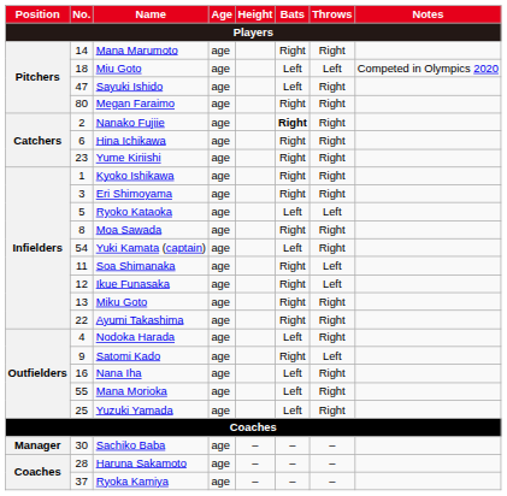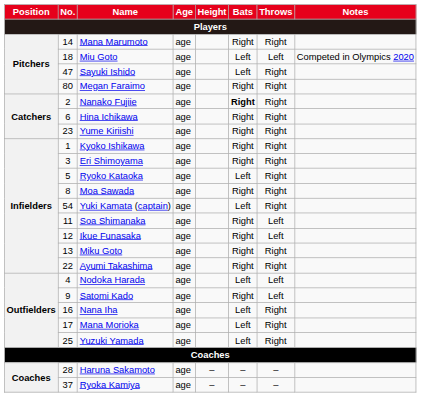 <table class="wikitable" style="font-size:smaller">
 <tr>
 <th style="background-color:#E6001B; color:#FFFFFF;">Position</th>
 <th style="background-color:#E6001B; color:#FFFFFF;">No.</th>
 <th style="background-color:#E6001B; color:#FFFFFF;">Name</th>
 <th style="background-color:#E6001B; color:#FFFFFF;">Age</th>
 <th style="background-color:#E6001B; color:#FFFFFF;">Height</th>
 <th style="background-color:#E6001B; color:#FFFFFF;">Bats</th>
 <th style="background-color:#E6001B; color:#FFFFFF;">Throws</th>
 <th style="background-color:#E6001B; color:#FFFFFF;">Notes</th>
 </tr>
 <tr>
 <th colspan="8" style="background-color:#231815; color:#FFFFFF;">Players</th>
 </tr>
 <tr>
 <th rowspan="4">Pitchers</th>
 <td align="center">14</td>
 <td> <a href='#'>Mana Marumoto</a></td>
 <td>age </td>
 <td></td>
 <td align="center">Right</td>
 <td align="center">Right</td>
 <td></td>
 </tr>
 <tr>
 <td align="center">18</td>
 <td> <a href='#'>Miu Goto</a></td>
 <td>age </td>
 <td></td>
 <td align="center">Left</td>
 <td align="center">Left</td>
 <td>Competed in Olympics <a href='#'>2020</a></td>
 </tr>
 <tr>
 <td align="center">47</td>
 <td> <a href='#'>Sayuki Ishido</a></td>
 <td>age </td>
 <td></td>
 <td align="center">Left</td>
 <td align="center">Right</td>
 <td></td>
 </tr>
 <tr>
 <td align="center">80</td>
 <td> <a href='#'>Megan Faraimo</a></td>
 <td>age </td>
 <td></td>
 <td align="center">Right</td>
 <td align="center">Right</td>
 <td></td>
 </tr>
 <tr>
 <th rowspan="3">Catchers</th>
 <td align="center">2</td>
 <td> <a href='#'>Nanako Fujiie</a></td>
 <td>age </td>
 <td></td>
 <td align="center"><strong>Right</strong></td>
 <td align="center">Right</td>
 <td></td>
 </tr>
 <tr>
 <td align="center">6</td>
 <td> <a href='#'>Hina Ichikawa</a></td>
 <td>age </td>
 <td></td>
 <td align="center">Right</td>
 <td align="center">Right</td>
 <td></td>
 </tr>
 <tr>
 <td align="center">23</td>
 <td> <a href='#'>Yume Kiriishi</a></td>
 <td>age </td>
 <td></td>
 <td align="center">Right</td>
 <td align="center">Right</td>
 <td></td>
 </tr>
 <tr>
 <th rowspan="9">Infielders</th>
 <td align="center">1</td>
 <td> <a href='#'>Kyoko Ishikawa</a></td>
 <td>age </td>
 <td></td>
 <td align="center">Right</td>
 <td align="center">Right</td>
 <td></td>
 </tr>
 <tr>
 <td align="center">3</td>
 <td> <a href='#'>Eri Shimoyama</a></td>
 <td>age </td>
 <td></td>
 <td align="center">Right</td>
 <td align="center">Right</td>
 <td></td>
 </tr>
 <tr>
 <td align="center">5</td>
 <td> <a href='#'>Ryoko Kataoka</a></td>
 <td>age </td>
 <td></td>
 <td align="center">Left</td>
-<td align="center">Left</td>
+<td align="center">Right</td>
 <td></td>
 </tr>
 <tr>
 <td align="center">8</td>
 <td> <a href='#'>Moa Sawada</a></td>
 <td>age </td>
 <td></td>
 <td align="center">Right</td>
 <td align="center">Right</td>
 <td></td>
 </tr>
 <tr>
 <td align="center">54</td>
 <td> <a href='#'>Yuki Kamata</a> (<a href='#'>captain</a>)</td>
 <td>age </td>
 <td></td>
 <td align="center">Left</td>
 <td align="center">Right</td>
 <td></td>
 </tr>
 <tr>
 <td align="center">11</td>
 <td> <a href='#'>Soa Shimanaka</a></td>
 <td>age </td>
 <td></td>
 <td align="center">Right</td>
 <td align="center">Left</td>
 <td></td>
 </tr>
 <tr>
 <td align="center">12</td>
 <td> <a href='#'>Ikue Funasaka</a></td>
 <td>age </td>
 <td></td>
 <td align="center">Right</td>
 <td align="center">Left</td>
 <td></td>
 </tr>
 <tr>
 <td align="center">13</td>
 <td> <a href='#'>Miku Goto</a></td>
 <td>age </td>
 <td></td>
 <td align="center">Right</td>
 <td align="center">Right</td>
 <td></td>
 </tr>
 <tr>
 <td align="center">22</td>
 <td> <a href='#'>Ayumi Takashima</a></td>
 <td>age </td>
 <td></td>
 <td align="center">Right</td>
 <td align="center">Right</td>
 <td></td>
 </tr>
 <tr>
 <th rowspan="5">Outfielders</th>
 <td align="center">4</td>
 <td> <a href='#'>Nodoka Harada</a></td>
 <td>age </td>
 <td></td>
 <td align="center">Left</td>
-<td align="center">Right</td>
+<td align="center">Left</td>
 <td></td>
 </tr>
 <tr>
 <td align="center">9</td>
 <td> <a href='#'>Satomi Kado</a></td>
 <td>age </td>
 <td></td>
 <td align="center">Right</td>
 <td align="center">Left</td>
 <td></td>
 </tr>
 <tr>
 <td align="center">16</td>
 <td> <a href='#'>Nana Iha</a></td>
 <td>age </td>
 <td></td>
 <td align="center">Left</td>
 <td align="center">Right</td>
 <td></td>
 </tr>
 <tr>
-<td align="center">55</td>
+<td align="center">17</td>
 <td> <a href='#'>Mana Morioka</a></td>
 <td>age </td>
 <td></td>
 <td align="center">Left</td>
 <td align="center">Right</td>
 <td></td>
 </tr>
 <tr>
 <td align="center">25</td>
 <td> <a href='#'>Yuzuki Yamada</a></td>
 <td>age </td>
 <td></td>
 <td align="center">Left</td>
 <td align="center">Right</td>
 <td></td>
 </tr>
 <tr>
 <th colspan="8" style="background-color:#000000; color:#FFFFFF;">Coaches</th>
-</tr>
-<tr>
-<th rowspan="1">Manager</th>
-<td align="center">30</td>
-<td> <a href='#'>Sachiko Baba</a></td>
-<td>age </td>
-<td align="center">–</td>
-<td align="center">–</td>
-<td align="center">–</td>
-<td></td>
 </tr>
 <tr>
 <th rowspan="4">Coaches</th>
 <td align="center">28</td>
 <td> <a href='#'>Haruna Sakamoto</a></td>
 <td>age </td>
 <td align="center">–</td>
 <td align="center">–</td>
 <td align="center">–</td>
 <td></td>
 </tr>
 <tr>
 <td align="center">37</td>
 <td> <a href='#'>Ryoka Kamiya</a></td>
 <td>age </td>
 <td align="center">–</td>
 <td align="center">–</td>
 <td align="center">–</td>
 <td></td>
 </tr>
 </table>
